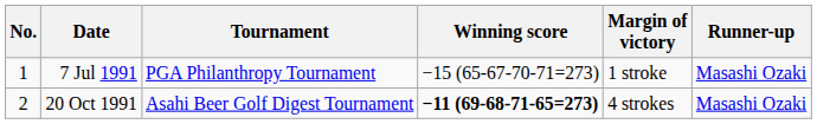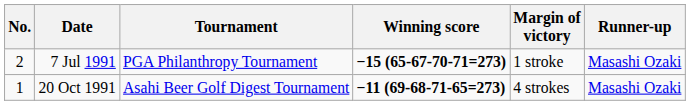 <table class="wikitable" style="font-size:95%;">
 <tr>
 <th>No.</th>
 <th>Date</th>
 <th>Tournament</th>
 <th>Winning score</th>
 <th>Margin of<br>victory</th>
 <th>Runner-up</th>
 </tr>
 <tr>
-<td align=center>1</td>
+<td align=center>2</td>
 <td align=right>7 Jul <a href='#'>1991</a></td>
 <td><a href='#'>PGA Philanthropy Tournament</a></td>
-<td>−15 (65-67-70-71=273)</td>
+<td><strong>−15 (65-67-70-71=273)</strong></td>
 <td>1 stroke</td>
 <td> <a href='#'>Masashi Ozaki</a></td>
 </tr>
 <tr>
-<td align=center>2</td>
+<td align=center>1</td>
 <td align=right>20 Oct 1991</td>
 <td><a href='#'>Asahi Beer Golf Digest Tournament</a></td>
 <td><strong>−11 (69-68-71-65=273)</strong></td>
 <td>4 strokes</td>
 <td> <a href='#'>Masashi Ozaki</a></td>
 </tr>
 </table>
